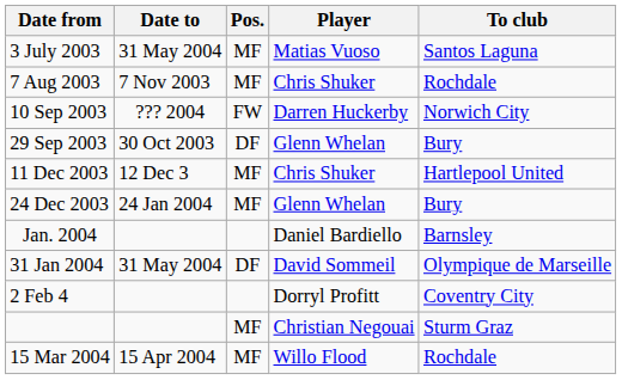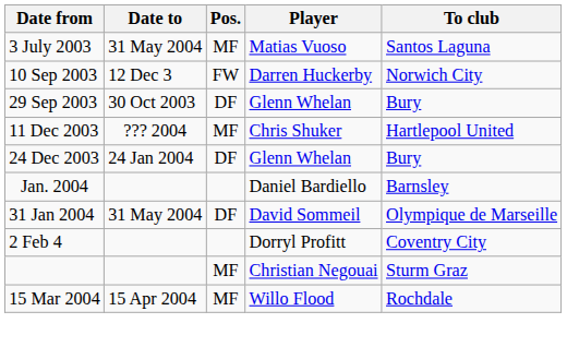 <table class="wikitable">
 <tr>
 <th>Date from</th>
 <th>Date to</th>
 <th>Pos.</th>
 <th>Player</th>
 <th>To club</th>
 </tr>
 <tr>
 <td>3 July 2003</td>
 <td>31 May 2004</td>
 <td align="center">MF</td>
 <td> <a href='#'>Matias Vuoso</a></td>
 <td> <a href='#'>Santos Laguna</a></td>
 </tr>
 <tr>
-<td>7 Aug 2003</td>
-<td>7 Nov 2003</td>
-<td align="center">MF</td>
-<td> <a href='#'>Chris Shuker</a></td>
-<td> <a href='#'>Rochdale</a></td>
-</tr>
-<tr>
 <td>10 Sep 2003</td>
-<td align="center">??? 2004</td>
+<td>12 Dec 3</td>
 <td align="center">FW</td>
 <td> <a href='#'>Darren Huckerby</a></td>
 <td> <a href='#'>Norwich City</a></td>
 </tr>
 <tr>
 <td>29 Sep 2003</td>
 <td>30 Oct 2003</td>
 <td align="center">DF</td>
 <td> <a href='#'>Glenn Whelan</a></td>
 <td> <a href='#'>Bury</a></td>
 </tr>
 <tr>
 <td>11 Dec 2003</td>
-<td>12 Dec 3</td>
+<td align="center">??? 2004</td>
 <td align="center">MF</td>
 <td> <a href='#'>Chris Shuker</a></td>
 <td> <a href='#'>Hartlepool United</a></td>
 </tr>
 <tr>
 <td>24 Dec 2003</td>
 <td>24 Jan 2004</td>
-<td align="center">MF</td>
+<td align="center">DF</td>
 <td> <a href='#'>Glenn Whelan</a></td>
 <td> <a href='#'>Bury</a></td>
 </tr>
 <tr>
 <td align="center">Jan. 2004</td>
 <td></td>
 <td align="center"></td>
 <td> Daniel Bardiello</td>
 <td> <a href='#'>Barnsley</a></td>
 </tr>
 <tr>
 <td>31 Jan 2004</td>
 <td>31 May 2004</td>
 <td align="center">DF</td>
 <td> <a href='#'>David Sommeil</a></td>
 <td> <a href='#'>Olympique de Marseille</a></td>
 </tr>
 <tr>
 <td>2 Feb 4</td>
 <td></td>
 <td align="center"></td>
 <td>Dorryl Profitt</td>
 <td> <a href='#'>Coventry City</a></td>
 </tr>
 <tr>
 <td></td>
 <td></td>
 <td align="center">MF</td>
 <td> <a href='#'>Christian Negouai</a></td>
 <td> <a href='#'>Sturm Graz</a></td>
 </tr>
 <tr>
 <td>15 Mar 2004</td>
 <td>15 Apr 2004</td>
 <td align="center">MF</td>
 <td> <a href='#'>Willo Flood</a></td>
 <td> <a href='#'>Rochdale</a></td>
 </tr>
 </table>
